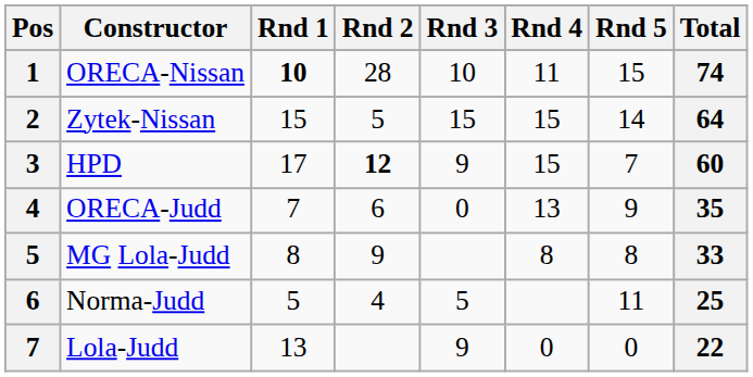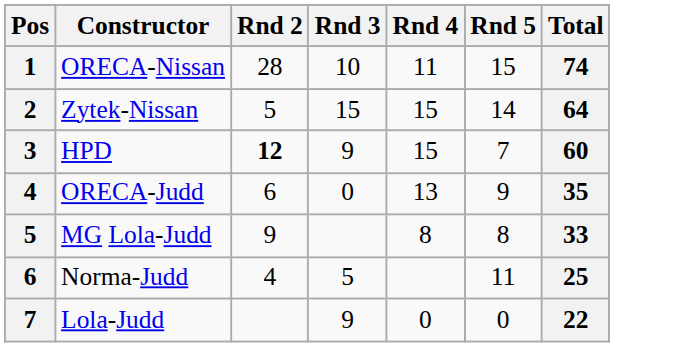 <table class="wikitable" style="font-size: 85%;">
 <tr>
 <th>Pos</th>
 <th>Constructor</th>
-<th>Rnd 1</th>
 <th>Rnd 2</th>
 <th>Rnd 3</th>
 <th>Rnd 4</th>
 <th>Rnd 5</th>
 <th>Total</th>
 </tr>
 <tr>
 <th>1</th>
 <td><a href='#'>ORECA</a>-<a href='#'>Nissan</a></td>
-<td align="center"><strong>10</strong></td>
 <td align="center">28</td>
 <td align="center">10</td>
 <td align="center">11</td>
 <td align="center">15</td>
 <th align="center">74</th>
 </tr>
 <tr>
 <th>2</th>
 <td><a href='#'>Zytek</a>-<a href='#'>Nissan</a></td>
-<td align="center">15</td>
 <td align="center">5</td>
 <td align="center">15</td>
 <td align="center">15</td>
 <td align="center">14</td>
 <th align="center">64</th>
 </tr>
 <tr>
 <th>3</th>
 <td><a href='#'>HPD</a></td>
-<td align="center">17</td>
 <td align="center"><strong>12</strong></td>
 <td align="center">9</td>
 <td align="center">15</td>
 <td align="center">7</td>
 <th align="center">60</th>
 </tr>
 <tr>
 <th>4</th>
 <td><a href='#'>ORECA</a>-<a href='#'>Judd</a></td>
-<td align="center">7</td>
 <td align="center">6</td>
 <td align="center">0</td>
 <td align="center">13</td>
 <td align="center">9</td>
 <th align="center">35</th>
 </tr>
 <tr>
 <th>5</th>
 <td><a href='#'>MG</a> <a href='#'>Lola</a>-<a href='#'>Judd</a></td>
-<td align="center">8</td>
 <td align="center">9</td>
 <td></td>
 <td align="center">8</td>
 <td align="center">8</td>
 <th align="center">33</th>
 </tr>
 <tr>
 <th>6</th>
 <td>Norma-<a href='#'>Judd</a></td>
-<td align="center">5</td>
 <td align="center">4</td>
 <td align="center">5</td>
 <td></td>
 <td align="center">11</td>
 <th align="center">25</th>
 </tr>
 <tr>
 <th>7</th>
 <td><a href='#'>Lola</a>-<a href='#'>Judd</a></td>
-<td align="center">13</td>
 <td></td>
 <td align="center">9</td>
 <td align="center">0</td>
 <td align="center">0</td>
 <th align="center">22</th>
 </tr>
 </table>
